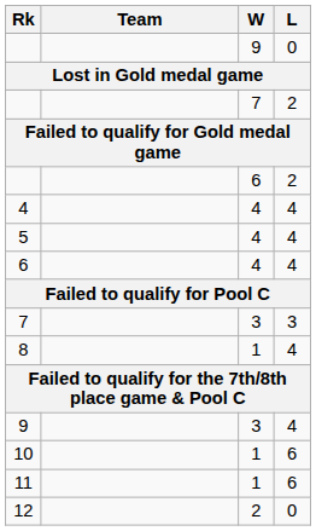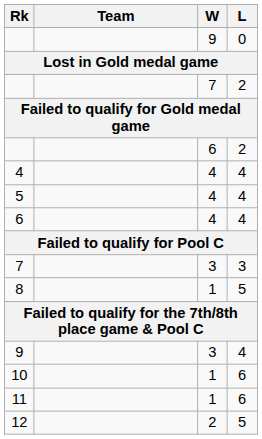 <table class=wikitable style=text-align:center>
 <tr>
 <th width=25>Rk</th>
 <th width=170>Team</th>
 <th width=25>W</th>
 <th width=25>L</th>
 </tr>
 <tr>
 <td></td>
 <td align=left></td>
 <td>9</td>
 <td>0</td>
 </tr>
 <tr>
 <th colspan="6">Lost in Gold medal game</th>
 </tr>
 <tr>
 <td></td>
 <td align=left></td>
 <td>7</td>
 <td>2</td>
 </tr>
 <tr>
 <th colspan="6">Failed to qualify for Gold medal game</th>
 </tr>
 <tr>
 <td></td>
 <td align=left></td>
 <td>6</td>
 <td>2</td>
 </tr>
 <tr>
 <td>4</td>
 <td align=left></td>
 <td>4</td>
 <td>4</td>
 </tr>
 <tr>
 <td>5</td>
 <td align=left></td>
 <td>4</td>
 <td>4</td>
 </tr>
 <tr>
 <td>6</td>
 <td align=left></td>
 <td>4</td>
 <td>4</td>
 </tr>
 <tr>
 <th colspan="6">Failed to qualify for Pool C</th>
 </tr>
 <tr>
 <td>7</td>
 <td align=left></td>
 <td>3</td>
 <td>3</td>
 </tr>
 <tr>
 <td>8</td>
 <td align=left></td>
 <td>1</td>
-<td>4</td>
+<td>5</td>
 </tr>
 <tr>
 <th colspan="6">Failed to qualify for the 7th/8th place game & Pool C</th>
 </tr>
 <tr>
 <td>9</td>
 <td align=left></td>
 <td>3</td>
 <td>4</td>
 </tr>
 <tr>
 <td>10</td>
 <td align=left></td>
 <td>1</td>
 <td>6</td>
 </tr>
 <tr>
 <td>11</td>
 <td align=left></td>
 <td>1</td>
 <td>6</td>
 </tr>
 <tr>
 <td>12</td>
 <td align=left></td>
 <td>2</td>
-<td>0</td>
+<td>5</td>
 </tr>
 </table>
